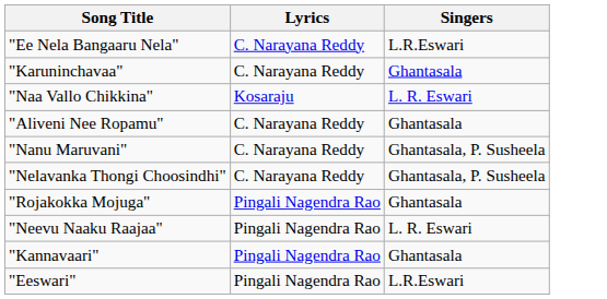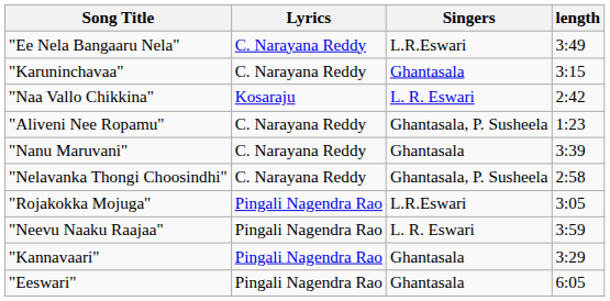 <table class="wikitable">
 <tr>
 <th>Song Title</th>
 <th>Lyrics</th>
 <th>Singers</th>
+<th>length</th>
 </tr>
 <tr>
 <td>"Ee Nela Bangaaru Nela"</td>
 <td><a href='#'>C. Narayana Reddy</a></td>
 <td>L.R.Eswari</td>
+<td>3:49</td>
 </tr>
 <tr>
 <td>"Karuninchavaa"</td>
 <td>C. Narayana Reddy</td>
 <td><a href='#'>Ghantasala</a></td>
+<td>3:15</td>
 </tr>
 <tr>
 <td>"Naa Vallo Chikkina"</td>
 <td><a href='#'>Kosaraju</a></td>
 <td><a href='#'>L. R. Eswari</a></td>
+<td>2:42</td>
 </tr>
 <tr>
 <td>"Aliveni Nee Ropamu"</td>
 <td>C. Narayana Reddy</td>
-<td>Ghantasala</td>
+<td>Ghantasala, P. Susheela</td>
+<td>1:23</td>
 </tr>
 <tr>
 <td>"Nanu Maruvani"</td>
 <td>C. Narayana Reddy</td>
-<td>Ghantasala, P. Susheela</td>
+<td>Ghantasala</td>
+<td>3:39</td>
 </tr>
 <tr>
 <td>"Nelavanka Thongi Choosindhi"</td>
 <td>C. Narayana Reddy</td>
 <td>Ghantasala, P. Susheela</td>
+<td>2:58</td>
 </tr>
 <tr>
 <td>"Rojakokka Mojuga"</td>
 <td><a href='#'>Pingali Nagendra Rao</a></td>
-<td>Ghantasala</td>
+<td>L.R.Eswari</td>
+<td>3:05</td>
 </tr>
 <tr>
 <td>"Neevu Naaku Raajaa"</td>
 <td>Pingali Nagendra Rao</td>
 <td>L. R. Eswari</td>
+<td>3:59</td>
 </tr>
 <tr>
 <td>"Kannavaari"</td>
 <td><a href='#'>Pingali Nagendra Rao</a></td>
 <td>Ghantasala</td>
+<td>3:29</td>
 </tr>
 <tr>
 <td>"Eeswari"</td>
 <td>Pingali Nagendra Rao</td>
-<td>L.R.Eswari</td>
+<td>Ghantasala</td>
+<td>6:05</td>
 </tr>
 </table>
